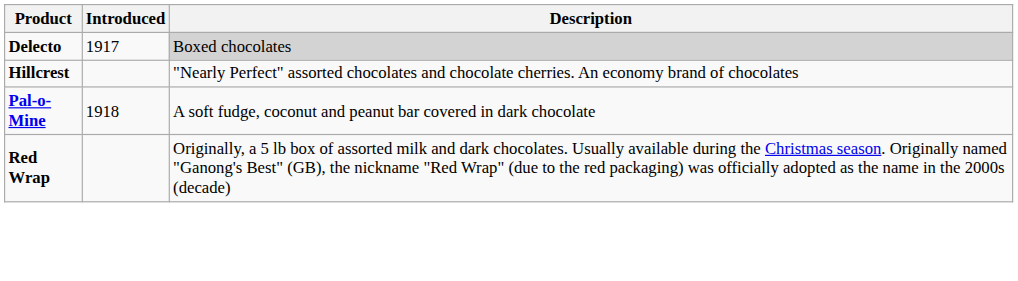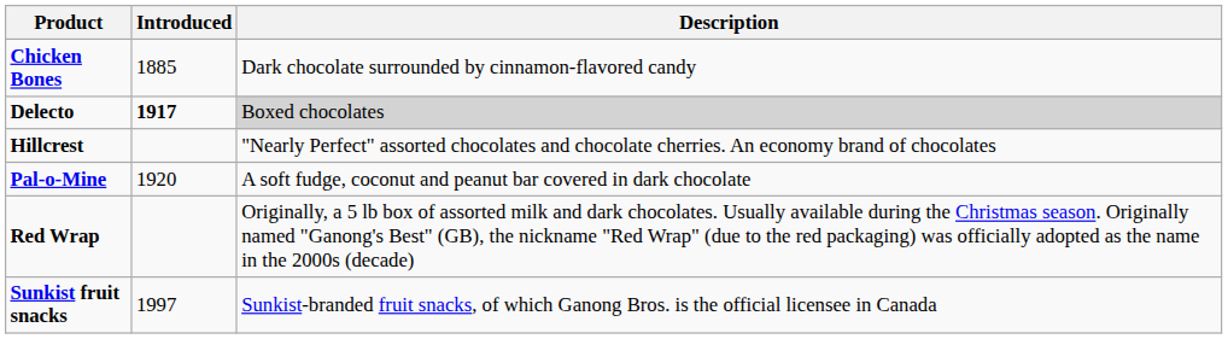 <table class="wikitable" style="font-size: 90%">
 <tr>
 <th>Product</th>
 <th>Introduced</th>
 <th>Description</th>
 </tr>
 <tr>
+<td><strong><a href='#'>Chicken Bones</a></strong></td>
+<td>1885</td>
+<td>Dark chocolate surrounded by cinnamon-flavored candy</td>
+</tr>
+<tr>
 <td><strong>Delecto</strong></td>
-<td>1917</td>
+<td><strong>1917</strong></td>
 <td style="background: lightgrey;">Boxed chocolates</td>
 </tr>
 <tr>
 <td><strong>Hillcrest</strong></td>
 <td></td>
 <td>"Nearly Perfect" assorted chocolates and chocolate cherries. An economy brand of chocolates</td>
 </tr>
 <tr>
 <td><strong><a href='#'>Pal-o-Mine</a></strong></td>
-<td>1918</td>
+<td>1920</td>
 <td>A soft fudge, coconut and peanut bar covered in dark chocolate</td>
 </tr>
 <tr>
 <td><strong>Red Wrap</strong></td>
 <td></td>
 <td>Originally, a 5 lb box of assorted milk and dark chocolates. Usually available during the <a href='#'>Christmas season</a>. Originally named "Ganong's Best" (GB), the nickname "Red Wrap" (due to the red packaging) was officially adopted as the name in the 2000s (decade)</td>
 </tr>
+<tr>
+<td><strong><a href='#'>Sunkist</a> fruit snacks</strong></td>
+<td>1997</td>
+<td><a href='#'>Sunkist</a>-branded <a href='#'>fruit snacks</a>, of which Ganong Bros. is the official licensee in Canada</td>
+</tr>
 </table>
